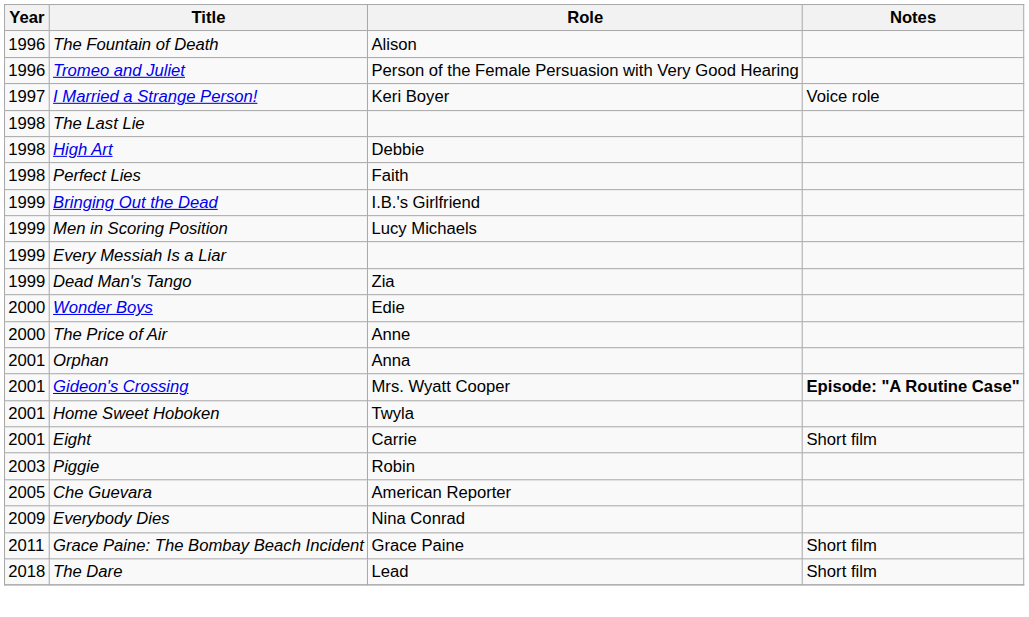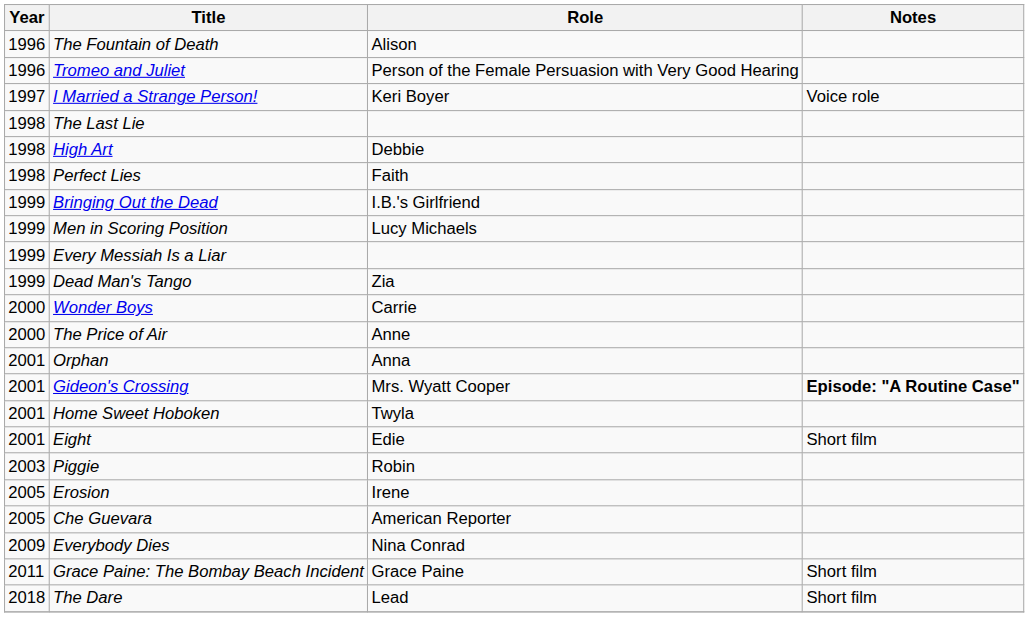 <table class="wikitable sortable">
 <tr>
 <th>Year</th>
 <th>Title</th>
 <th>Role</th>
 <th>Notes</th>
 </tr>
 <tr>
 <td>1996</td>
 <td><em>The Fountain of Death </em></td>
 <td>Alison</td>
 <td></td>
 </tr>
 <tr>
 <td>1996</td>
 <td><em><a href='#'>Tromeo and Juliet</a></em></td>
 <td>Person of the Female Persuasion with Very Good Hearing</td>
 <td></td>
 </tr>
 <tr>
 <td>1997</td>
 <td><em><a href='#'>I Married a Strange Person!</a></em></td>
 <td>Keri Boyer</td>
 <td>Voice role</td>
 </tr>
 <tr>
 <td>1998</td>
 <td><em>The Last Lie</em></td>
 <td></td>
 <td></td>
 </tr>
 <tr>
 <td>1998</td>
 <td><em><a href='#'>High Art</a></em></td>
 <td>Debbie</td>
 <td></td>
 </tr>
 <tr>
 <td>1998</td>
 <td><em>Perfect Lies</em></td>
 <td>Faith</td>
 <td></td>
 </tr>
 <tr>
 <td>1999</td>
 <td><em><a href='#'>Bringing Out the Dead</a></em></td>
 <td>I.B.'s Girlfriend</td>
 <td></td>
 </tr>
 <tr>
 <td>1999</td>
 <td><em>Men in Scoring Position</em></td>
 <td>Lucy Michaels</td>
 <td></td>
 </tr>
 <tr>
 <td>1999</td>
 <td><em>Every Messiah Is a Liar </em></td>
 <td></td>
 <td></td>
 </tr>
 <tr>
 <td>1999</td>
 <td><em>Dead Man's Tango </em></td>
 <td>Zia</td>
 <td></td>
 </tr>
 <tr>
 <td>2000</td>
 <td><em><a href='#'>Wonder Boys</a></em></td>
-<td>Edie</td>
+<td>Carrie</td>
 <td></td>
 </tr>
 <tr>
 <td>2000</td>
 <td><em>The Price of Air </em></td>
 <td>Anne</td>
 <td></td>
 </tr>
 <tr>
 <td>2001</td>
 <td><em>Orphan</em></td>
 <td>Anna</td>
 <td></td>
 </tr>
 <tr>
 <td>2001</td>
 <td><em><a href='#'>Gideon's Crossing</a></em></td>
 <td>Mrs. Wyatt Cooper</td>
 <td><strong>Episode: "A Routine Case"</strong></td>
 </tr>
 <tr>
 <td>2001</td>
 <td><em>Home Sweet Hoboken </em></td>
 <td>Twyla</td>
 <td></td>
 </tr>
 <tr>
 <td>2001</td>
 <td><em>Eight</em></td>
-<td>Carrie</td>
+<td>Edie</td>
 <td>Short film</td>
 </tr>
 <tr>
 <td>2003</td>
 <td><em>Piggie</em></td>
 <td>Robin</td>
+<td></td>
+</tr>
+<tr>
+<td>2005</td>
+<td><em>Erosion</em></td>
+<td>Irene</td>
 <td></td>
 </tr>
 <tr>
 <td>2005</td>
 <td><em>Che Guevara</em></td>
 <td>American Reporter</td>
 <td></td>
 </tr>
 <tr>
 <td>2009</td>
 <td><em>Everybody Dies</em></td>
 <td>Nina Conrad</td>
 <td></td>
 </tr>
 <tr>
 <td>2011</td>
 <td><em>Grace Paine: The Bombay Beach Incident</em></td>
 <td>Grace Paine</td>
 <td>Short film</td>
 </tr>
 <tr>
 <td>2018</td>
 <td><em>The Dare</em></td>
 <td>Lead</td>
 <td>Short film</td>
 </tr>
 <tr>
 </tr>
 </table>
